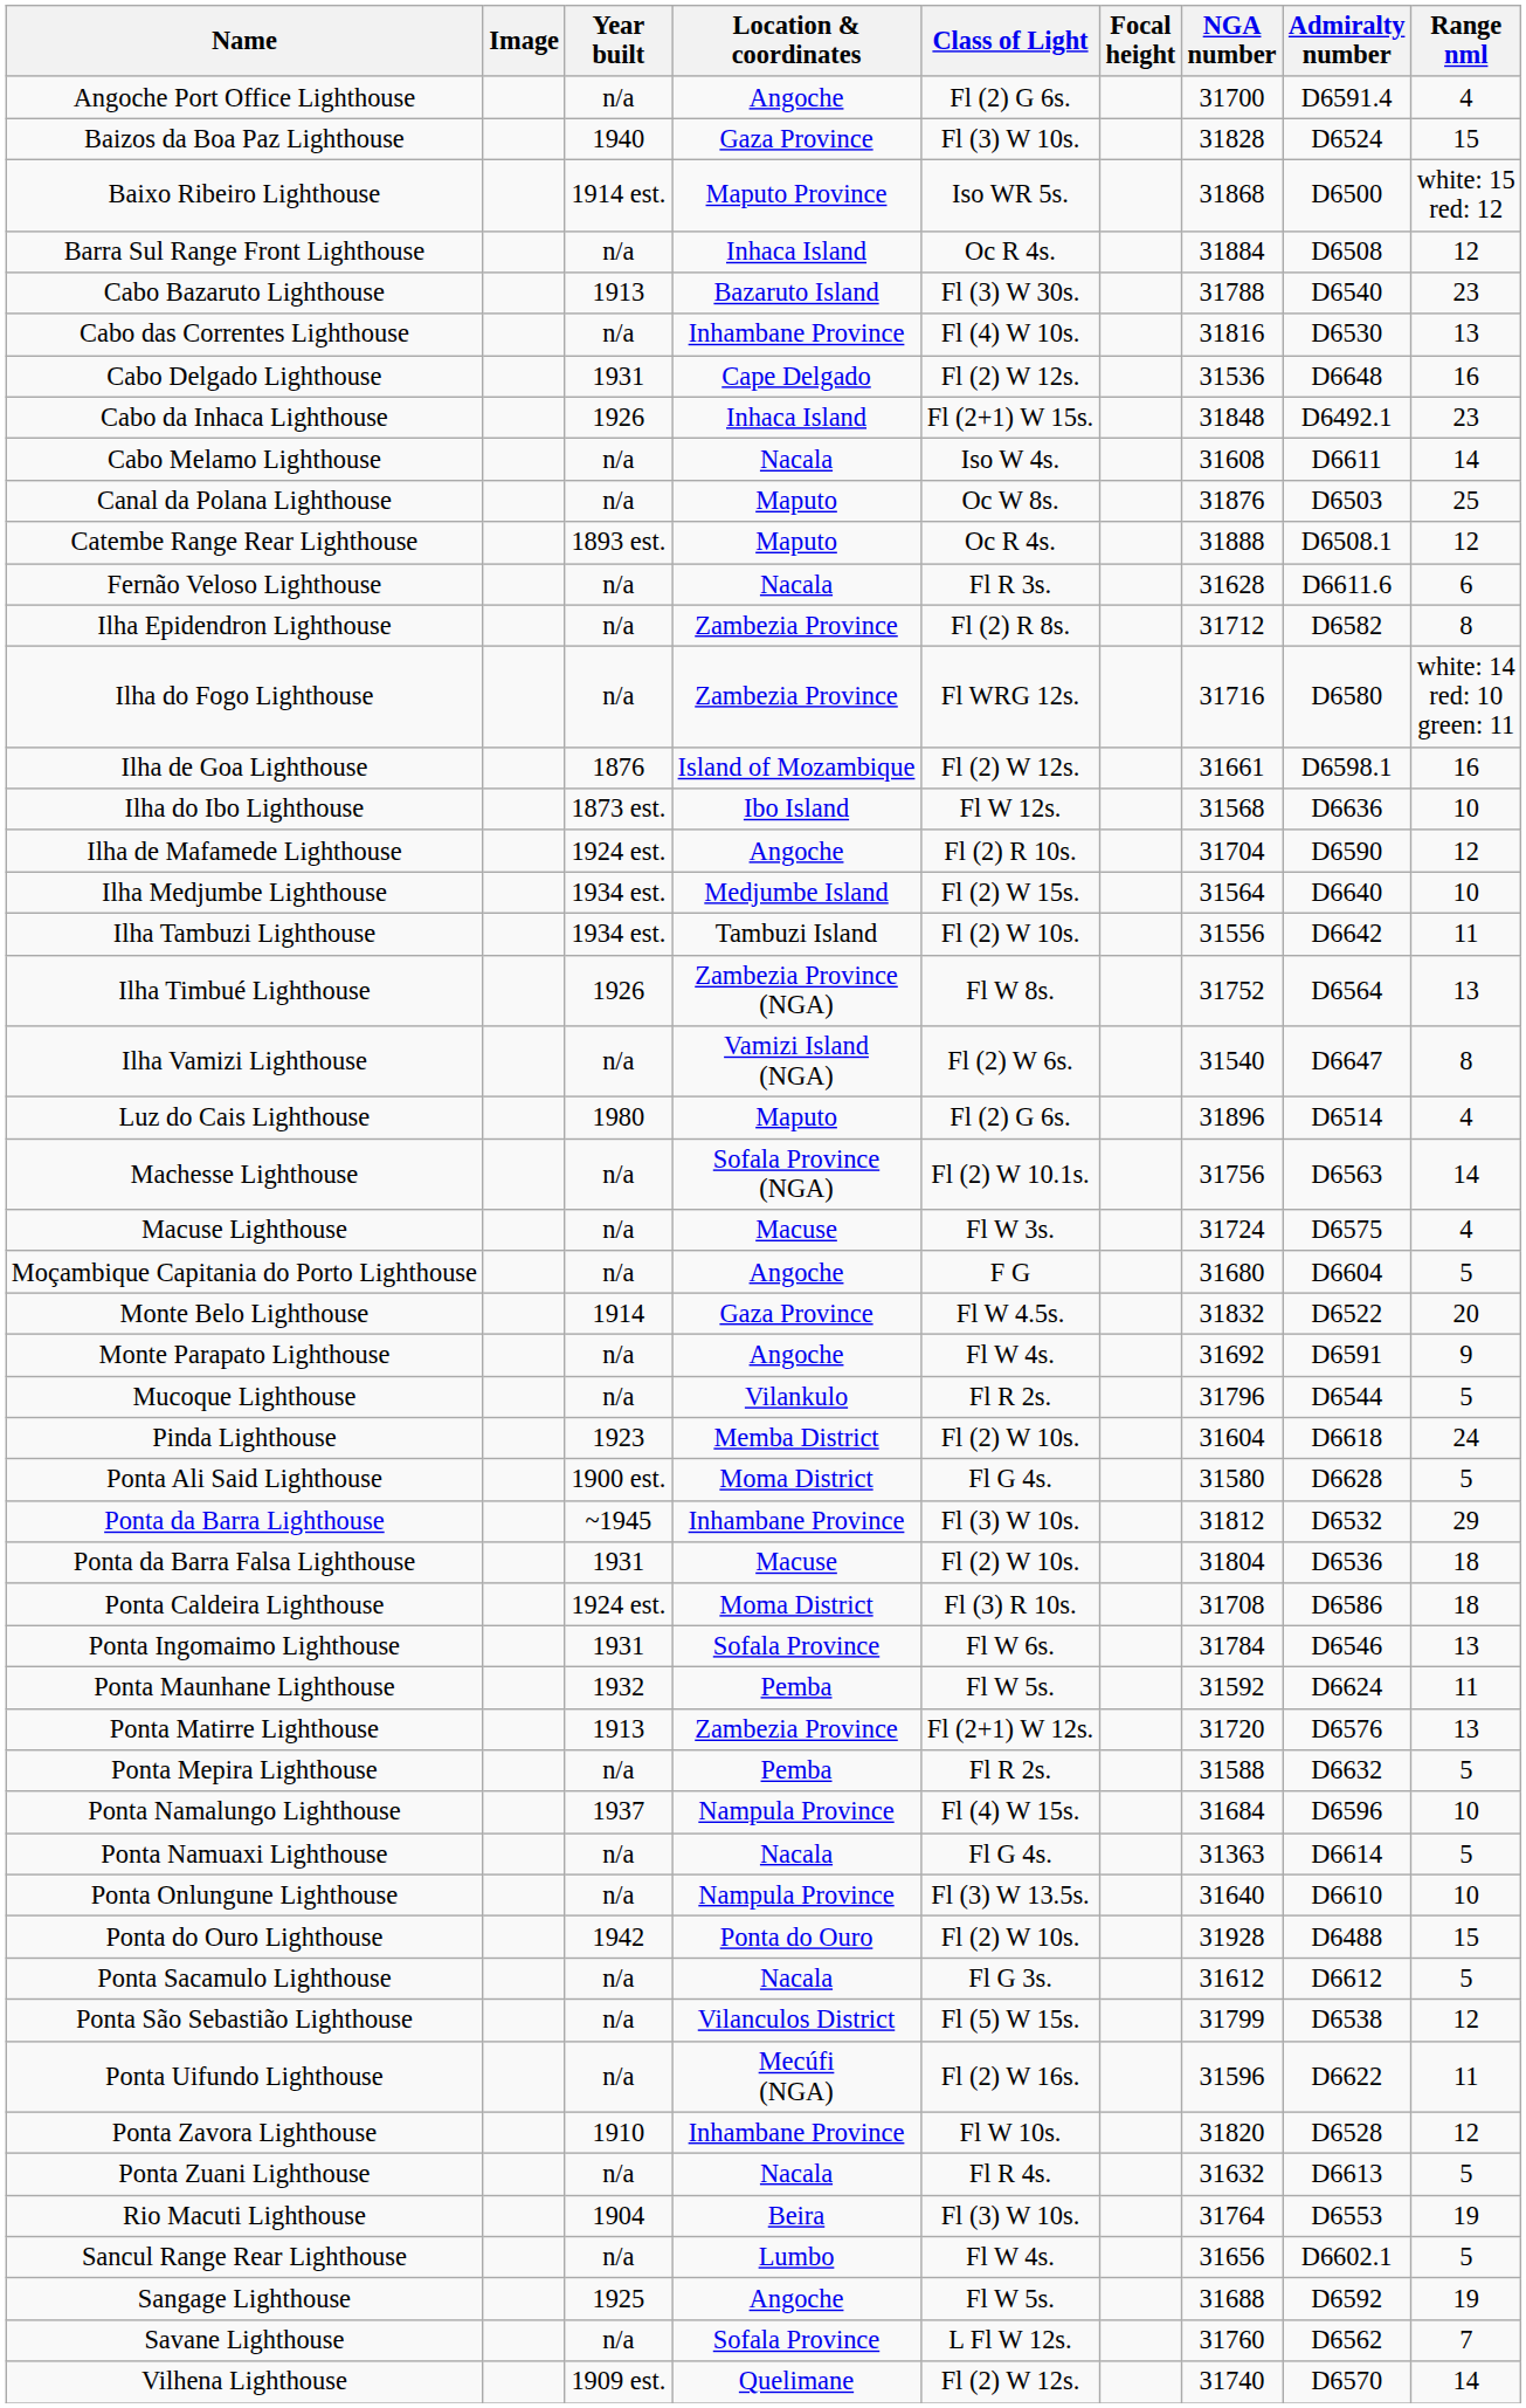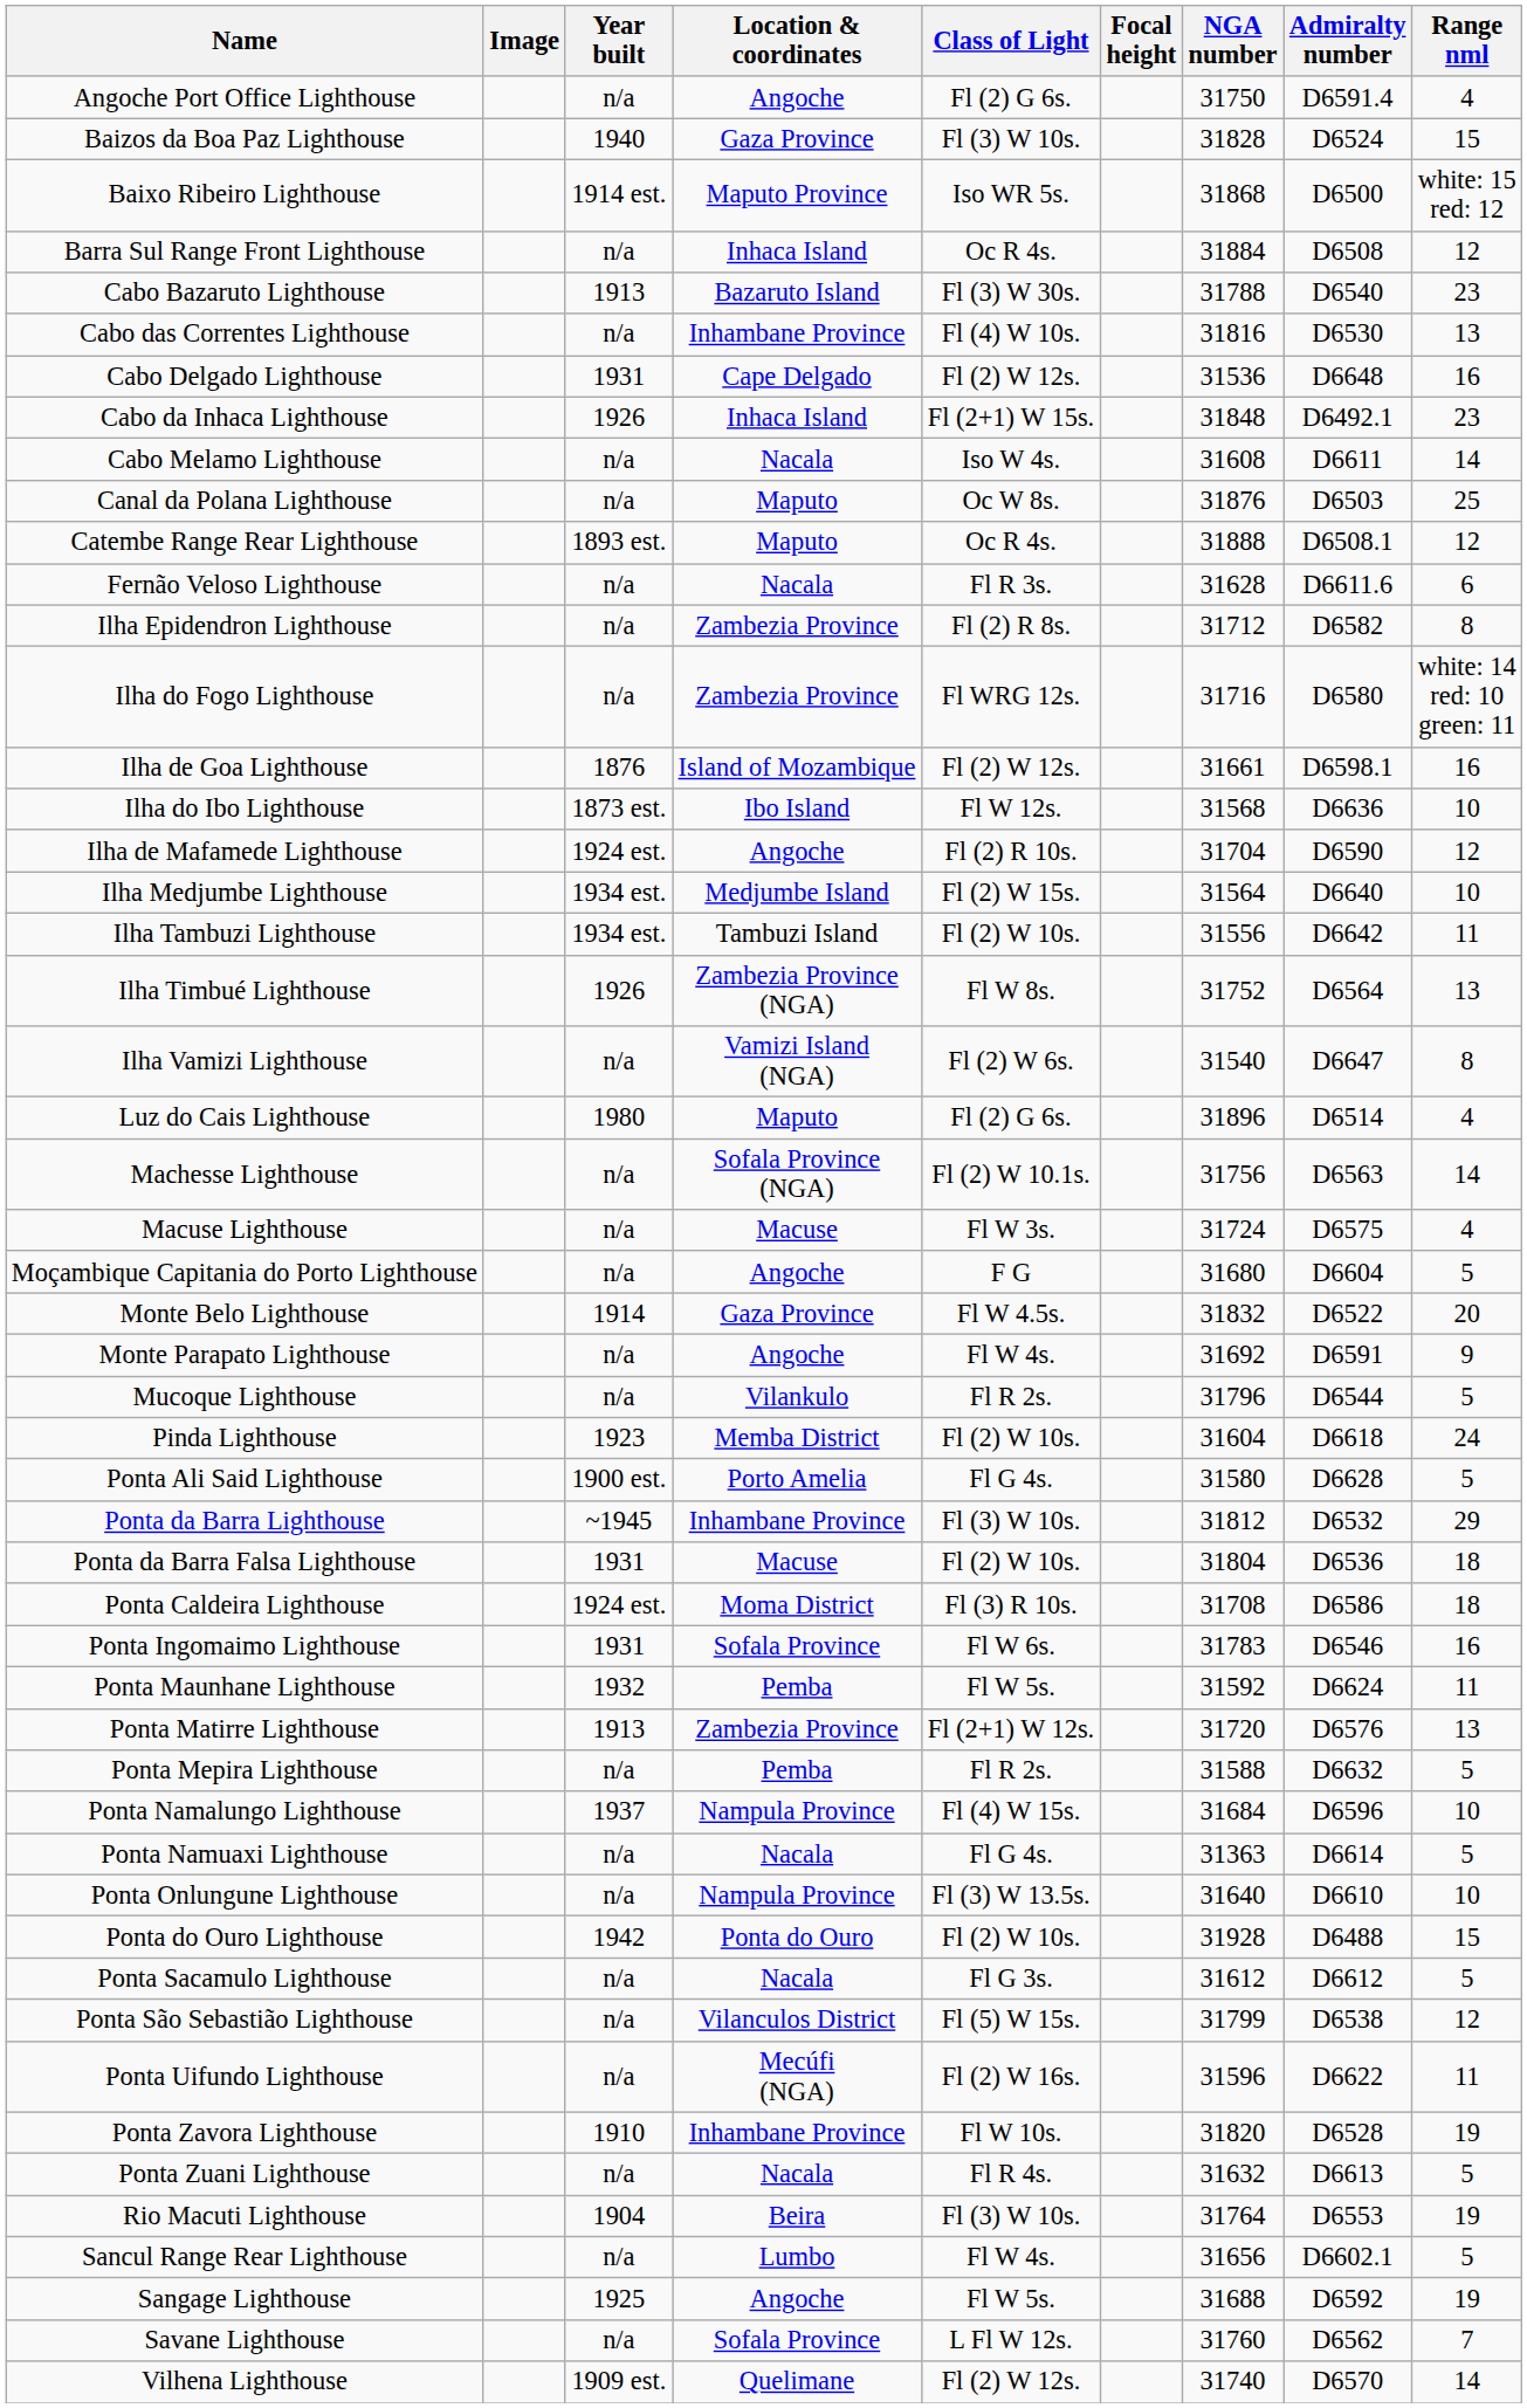 <table class="wikitable sortable" style="margin:auto;text-align:center">
 <tr>
 <th>Name</th>
 <th>Image</th>
 <th>Year<br>built</th>
 <th>Location &<br> coordinates</th>
 <th><a href='#'>Class of Light</a></th>
 <th>Focal<br>height</th>
 <th><a href='#'>NGA</a><br>number</th>
 <th><a href='#'>Admiralty</a><br>number</th>
 <th>Range<br><a href='#'>nml</a></th>
 </tr>
 <tr>
 <td>Angoche Port Office Lighthouse</td>
 <td></td>
 <td>n/a</td>
 <td><a href='#'>Angoche</a><br> </td>
 <td>Fl (2) G 6s.</td>
 <td></td>
-<td>31700</td>
+<td>31750</td>
 <td>D6591.4</td>
 <td>4</td>
 </tr>
 <tr>
 <td>Baizos da Boa Paz Lighthouse</td>
 <td></td>
 <td>1940</td>
 <td><a href='#'>Gaza Province</a><br> </td>
 <td>Fl (3) W 10s.</td>
 <td></td>
 <td>31828</td>
 <td>D6524</td>
 <td>15</td>
 </tr>
 <tr>
 <td>Baixo Ribeiro Lighthouse</td>
 <td></td>
 <td>1914 est.</td>
 <td><a href='#'>Maputo Province</a><br> </td>
 <td>Iso WR 5s.</td>
 <td></td>
 <td>31868</td>
 <td>D6500</td>
 <td>white: 15<br>red: 12</td>
 </tr>
 <tr>
 <td>Barra Sul Range Front Lighthouse</td>
 <td></td>
 <td>n/a</td>
 <td><a href='#'>Inhaca Island</a><br> </td>
 <td>Oc R 4s.</td>
 <td></td>
 <td>31884</td>
 <td>D6508</td>
 <td>12</td>
 </tr>
 <tr>
 <td>Cabo Bazaruto Lighthouse</td>
 <td></td>
 <td>1913</td>
 <td><a href='#'>Bazaruto Island</a><br> </td>
 <td>Fl (3) W 30s.</td>
 <td></td>
 <td>31788</td>
 <td>D6540</td>
 <td>23</td>
 </tr>
 <tr>
 <td>Cabo das Correntes Lighthouse</td>
 <td></td>
 <td>n/a</td>
 <td><a href='#'>Inhambane Province</a><br> </td>
 <td>Fl (4) W 10s.</td>
 <td></td>
 <td>31816</td>
 <td>D6530</td>
 <td>13</td>
 </tr>
 <tr>
 <td>Cabo Delgado Lighthouse</td>
 <td></td>
 <td>1931</td>
 <td><a href='#'>Cape Delgado</a><br></td>
 <td>Fl (2) W 12s.</td>
 <td></td>
 <td>31536</td>
 <td>D6648</td>
 <td>16</td>
 </tr>
 <tr>
 <td>Cabo da Inhaca Lighthouse</td>
 <td></td>
 <td>1926</td>
 <td><a href='#'>Inhaca Island</a><br> </td>
 <td>Fl (2+1) W 15s.</td>
 <td></td>
 <td>31848</td>
 <td>D6492.1</td>
 <td>23</td>
 </tr>
 <tr>
 <td>Cabo Melamo Lighthouse</td>
 <td></td>
 <td>n/a</td>
 <td><a href='#'>Nacala</a><br></td>
 <td>Iso W 4s.</td>
 <td></td>
 <td>31608</td>
 <td>D6611</td>
 <td>14</td>
 </tr>
 <tr>
 <td>Canal da Polana Lighthouse</td>
 <td></td>
 <td>n/a</td>
 <td><a href='#'>Maputo</a><br> </td>
 <td>Oc W 8s.</td>
 <td></td>
 <td>31876</td>
 <td>D6503</td>
 <td>25</td>
 </tr>
 <tr>
 <td>Catembe Range Rear Lighthouse</td>
 <td></td>
 <td>1893 est.</td>
 <td><a href='#'>Maputo</a><br> </td>
 <td>Oc R 4s.</td>
 <td></td>
 <td>31888</td>
 <td>D6508.1</td>
 <td>12</td>
 </tr>
 <tr>
 <td>Fernão Veloso Lighthouse</td>
 <td></td>
 <td>n/a</td>
 <td><a href='#'>Nacala</a><br></td>
 <td>Fl R 3s.</td>
 <td></td>
 <td>31628</td>
 <td>D6611.6</td>
 <td>6</td>
 </tr>
 <tr>
 <td>Ilha Epidendron Lighthouse</td>
 <td></td>
 <td>n/a</td>
 <td><a href='#'>Zambezia Province</a><br> </td>
 <td>Fl (2) R 8s.</td>
 <td></td>
 <td>31712</td>
 <td>D6582</td>
 <td>8</td>
 </tr>
 <tr>
 <td>Ilha do Fogo Lighthouse</td>
 <td></td>
 <td>n/a</td>
 <td><a href='#'>Zambezia Province</a><br></td>
 <td>Fl WRG 12s.</td>
 <td></td>
 <td>31716</td>
 <td>D6580</td>
 <td>white: 14<br>red: 10<br>green: 11</td>
 </tr>
 <tr>
 <td>Ilha de Goa Lighthouse</td>
 <td></td>
 <td>1876</td>
 <td><a href='#'>Island of Mozambique</a><br> </td>
 <td>Fl (2) W 12s.</td>
 <td></td>
 <td>31661</td>
 <td>D6598.1</td>
 <td>16</td>
 </tr>
 <tr>
 <td>Ilha do Ibo Lighthouse</td>
 <td></td>
 <td>1873 est.</td>
 <td><a href='#'>Ibo Island</a><br></td>
 <td>Fl W 12s.</td>
 <td></td>
 <td>31568</td>
 <td>D6636</td>
 <td>10</td>
 </tr>
 <tr>
 <td>Ilha de Mafamede Lighthouse</td>
 <td></td>
 <td>1924 est.</td>
 <td><a href='#'>Angoche</a><br> </td>
 <td>Fl (2) R 10s.</td>
 <td></td>
 <td>31704</td>
 <td>D6590</td>
 <td>12</td>
 </tr>
 <tr>
 <td>Ilha Medjumbe Lighthouse</td>
 <td></td>
 <td>1934 est.</td>
 <td><a href='#'>Medjumbe Island</a><br></td>
 <td>Fl (2) W 15s.</td>
 <td></td>
 <td>31564</td>
 <td>D6640</td>
 <td>10</td>
 </tr>
 <tr>
 <td>Ilha Tambuzi Lighthouse</td>
 <td></td>
 <td>1934 est.</td>
 <td>Tambuzi Island<br></td>
 <td>Fl (2) W 10s.</td>
 <td></td>
 <td>31556</td>
 <td>D6642</td>
 <td>11</td>
 </tr>
 <tr>
 <td>Ilha Timbué Lighthouse</td>
 <td></td>
 <td>1926</td>
 <td><a href='#'>Zambezia Province</a><br>  (NGA)</td>
 <td>Fl W 8s.</td>
 <td></td>
 <td>31752</td>
 <td>D6564</td>
 <td>13</td>
 </tr>
 <tr>
 <td>Ilha Vamizi Lighthouse</td>
 <td></td>
 <td>n/a</td>
 <td><a href='#'>Vamizi Island</a><br> (NGA)</td>
 <td>Fl (2) W 6s.</td>
 <td></td>
 <td>31540</td>
 <td>D6647</td>
 <td>8</td>
 </tr>
 <tr>
 <td>Luz do Cais Lighthouse</td>
 <td></td>
 <td>1980</td>
 <td><a href='#'>Maputo</a><br> </td>
 <td>Fl (2) G 6s.</td>
 <td></td>
 <td>31896</td>
 <td>D6514</td>
 <td>4</td>
 </tr>
 <tr>
 <td>Machesse Lighthouse</td>
 <td></td>
 <td>n/a</td>
 <td><a href='#'>Sofala Province</a><br> (NGA)</td>
 <td>Fl (2) W 10.1s.</td>
 <td></td>
 <td>31756</td>
 <td>D6563</td>
 <td>14</td>
 </tr>
 <tr>
 <td>Macuse Lighthouse</td>
 <td></td>
 <td>n/a</td>
 <td><a href='#'>Macuse</a><br> </td>
 <td>Fl W 3s.</td>
 <td></td>
 <td>31724</td>
 <td>D6575</td>
 <td>4</td>
 </tr>
 <tr>
 <td>Moçambique Capitania do Porto Lighthouse</td>
 <td></td>
 <td>n/a</td>
 <td><a href='#'>Angoche</a><br> </td>
 <td>F G</td>
 <td></td>
 <td>31680</td>
 <td>D6604</td>
 <td>5</td>
 </tr>
 <tr>
 <td>Monte Belo Lighthouse</td>
 <td></td>
 <td>1914</td>
 <td><a href='#'>Gaza Province</a><br> </td>
 <td>Fl W 4.5s.</td>
 <td></td>
 <td>31832</td>
 <td>D6522</td>
 <td>20</td>
 </tr>
 <tr>
 <td>Monte Parapato Lighthouse</td>
 <td></td>
 <td>n/a</td>
 <td><a href='#'>Angoche</a><br> </td>
 <td>Fl W 4s.</td>
 <td></td>
 <td>31692</td>
 <td>D6591</td>
 <td>9</td>
 </tr>
 <tr>
 <td>Mucoque Lighthouse</td>
 <td></td>
 <td>n/a</td>
 <td><a href='#'>Vilankulo</a><br></td>
 <td>Fl R 2s.</td>
 <td></td>
 <td>31796</td>
 <td>D6544</td>
 <td>5</td>
 </tr>
 <tr>
 <td>Pinda Lighthouse</td>
 <td></td>
 <td>1923</td>
 <td><a href='#'>Memba District</a><br> </td>
 <td>Fl (2) W 10s.</td>
 <td></td>
 <td>31604</td>
 <td>D6618</td>
 <td>24</td>
 </tr>
 <tr>
 <td>Ponta Ali Said Lighthouse</td>
 <td></td>
 <td>1900 est.</td>
-<td><a href='#'>Moma District</a><br> </td>
+<td><a href='#'>Porto Amelia</a><br></td>
 <td>Fl G 4s.</td>
 <td></td>
 <td>31580</td>
 <td>D6628</td>
 <td>5</td>
 </tr>
 <tr>
 <td><a href='#'>Ponta da Barra Lighthouse</a></td>
 <td></td>
 <td>~1945</td>
 <td><a href='#'>Inhambane Province</a> <br> </td>
 <td>Fl (3) W 10s.</td>
 <td></td>
 <td>31812</td>
 <td>D6532</td>
 <td>29</td>
 </tr>
 <tr>
 <td>Ponta da Barra Falsa Lighthouse</td>
 <td></td>
 <td>1931</td>
 <td><a href='#'>Macuse</a><br> </td>
 <td>Fl (2) W 10s.</td>
 <td></td>
 <td>31804</td>
 <td>D6536</td>
 <td>18</td>
 </tr>
 <tr>
 <td>Ponta Caldeira Lighthouse</td>
 <td></td>
 <td>1924 est.</td>
 <td><a href='#'>Moma District</a><br> </td>
 <td>Fl (3) R 10s.</td>
 <td></td>
 <td>31708</td>
 <td>D6586</td>
 <td>18</td>
 </tr>
 <tr>
 <td>Ponta Ingomaimo Lighthouse</td>
 <td></td>
 <td>1931</td>
 <td><a href='#'>Sofala Province</a><br> </td>
 <td>Fl W 6s.</td>
 <td></td>
-<td>31784</td>
+<td>31783</td>
 <td>D6546</td>
-<td>13</td>
+<td>16</td>
 </tr>
 <tr>
 <td>Ponta Maunhane Lighthouse</td>
 <td></td>
 <td>1932</td>
 <td><a href='#'>Pemba</a><br> </td>
 <td>Fl W 5s.</td>
 <td></td>
 <td>31592</td>
 <td>D6624</td>
 <td>11</td>
 </tr>
 <tr>
 <td>Ponta Matirre Lighthouse</td>
 <td></td>
 <td>1913</td>
 <td><a href='#'>Zambezia Province</a><br> </td>
 <td>Fl (2+1) W 12s.</td>
 <td></td>
 <td>31720</td>
 <td>D6576</td>
 <td>13</td>
 </tr>
 <tr>
 <td>Ponta Mepira Lighthouse</td>
 <td></td>
 <td>n/a</td>
 <td><a href='#'>Pemba</a><br> </td>
 <td>Fl R 2s.</td>
 <td></td>
 <td>31588</td>
 <td>D6632</td>
 <td>5</td>
 </tr>
 <tr>
 <td>Ponta Namalungo Lighthouse</td>
 <td></td>
 <td>1937</td>
 <td><a href='#'>Nampula Province</a><br> </td>
 <td>Fl (4) W 15s.</td>
 <td></td>
 <td>31684</td>
 <td>D6596</td>
 <td>10</td>
 </tr>
 <tr>
 <td>Ponta Namuaxi Lighthouse</td>
 <td></td>
 <td>n/a</td>
 <td><a href='#'>Nacala</a><br></td>
 <td>Fl G 4s.</td>
 <td></td>
 <td>31363</td>
 <td>D6614</td>
 <td>5</td>
 </tr>
 <tr>
 <td>Ponta Onlungune Lighthouse</td>
 <td></td>
 <td>n/a</td>
 <td><a href='#'>Nampula Province</a><br> </td>
 <td>Fl (3) W 13.5s.</td>
 <td></td>
 <td>31640</td>
 <td>D6610</td>
 <td>10</td>
 </tr>
 <tr>
 <td>Ponta do Ouro Lighthouse</td>
 <td></td>
 <td>1942</td>
 <td><a href='#'>Ponta do Ouro</a><br> </td>
 <td>Fl (2) W 10s.</td>
 <td></td>
 <td>31928</td>
 <td>D6488</td>
 <td>15</td>
 </tr>
 <tr>
 <td>Ponta Sacamulo Lighthouse</td>
 <td></td>
 <td>n/a</td>
 <td><a href='#'>Nacala</a><br></td>
 <td>Fl G 3s.</td>
 <td></td>
 <td>31612</td>
 <td>D6612</td>
 <td>5</td>
 </tr>
 <tr>
 <td>Ponta São Sebastião Lighthouse</td>
 <td></td>
 <td>n/a</td>
 <td><a href='#'>Vilanculos District</a><br> </td>
 <td>Fl (5) W 15s.</td>
 <td></td>
 <td>31799</td>
 <td>D6538</td>
 <td>12</td>
 </tr>
 <tr>
 <td>Ponta Uifundo Lighthouse</td>
 <td></td>
 <td>n/a</td>
 <td><a href='#'>Mecúfi</a><br>  (NGA)</td>
 <td>Fl (2) W 16s.</td>
 <td></td>
 <td>31596</td>
 <td>D6622</td>
 <td>11</td>
 </tr>
 <tr>
 <td>Ponta Zavora Lighthouse</td>
 <td></td>
 <td>1910</td>
 <td><a href='#'>Inhambane Province</a><br> </td>
 <td>Fl W 10s.</td>
 <td></td>
 <td>31820</td>
 <td>D6528</td>
-<td>12</td>
+<td>19</td>
 </tr>
 <tr>
 <td>Ponta Zuani Lighthouse</td>
 <td></td>
 <td>n/a</td>
 <td><a href='#'>Nacala</a><br></td>
 <td>Fl R 4s.</td>
 <td></td>
 <td>31632</td>
 <td>D6613</td>
 <td>5</td>
 </tr>
 <tr>
 <td>Rio Macuti Lighthouse</td>
 <td></td>
 <td>1904</td>
 <td><a href='#'>Beira</a><br></td>
 <td>Fl (3) W 10s.</td>
 <td></td>
 <td>31764</td>
 <td>D6553</td>
 <td>19</td>
 </tr>
 <tr>
 <td>Sancul Range Rear Lighthouse</td>
 <td></td>
 <td>n/a</td>
 <td><a href='#'>Lumbo</a><br> </td>
 <td>Fl W 4s.</td>
 <td></td>
 <td>31656</td>
 <td>D6602.1</td>
 <td>5</td>
 </tr>
 <tr>
 <td>Sangage Lighthouse</td>
 <td></td>
 <td>1925</td>
 <td><a href='#'>Angoche</a><br> </td>
 <td>Fl W 5s.</td>
 <td></td>
 <td>31688</td>
 <td>D6592</td>
 <td>19</td>
 </tr>
 <tr>
 <td>Savane Lighthouse</td>
 <td></td>
 <td>n/a</td>
 <td><a href='#'>Sofala Province</a><br></td>
 <td>L Fl W 12s.</td>
 <td></td>
 <td>31760</td>
 <td>D6562</td>
 <td>7</td>
 </tr>
 <tr>
 <td>Vilhena Lighthouse</td>
 <td></td>
 <td>1909 est.</td>
 <td><a href='#'>Quelimane</a><br></td>
 <td>Fl (2) W 12s.</td>
 <td></td>
 <td>31740</td>
 <td>D6570</td>
 <td>14</td>
 </tr>
 <tr>
 </tr>
 </table>
